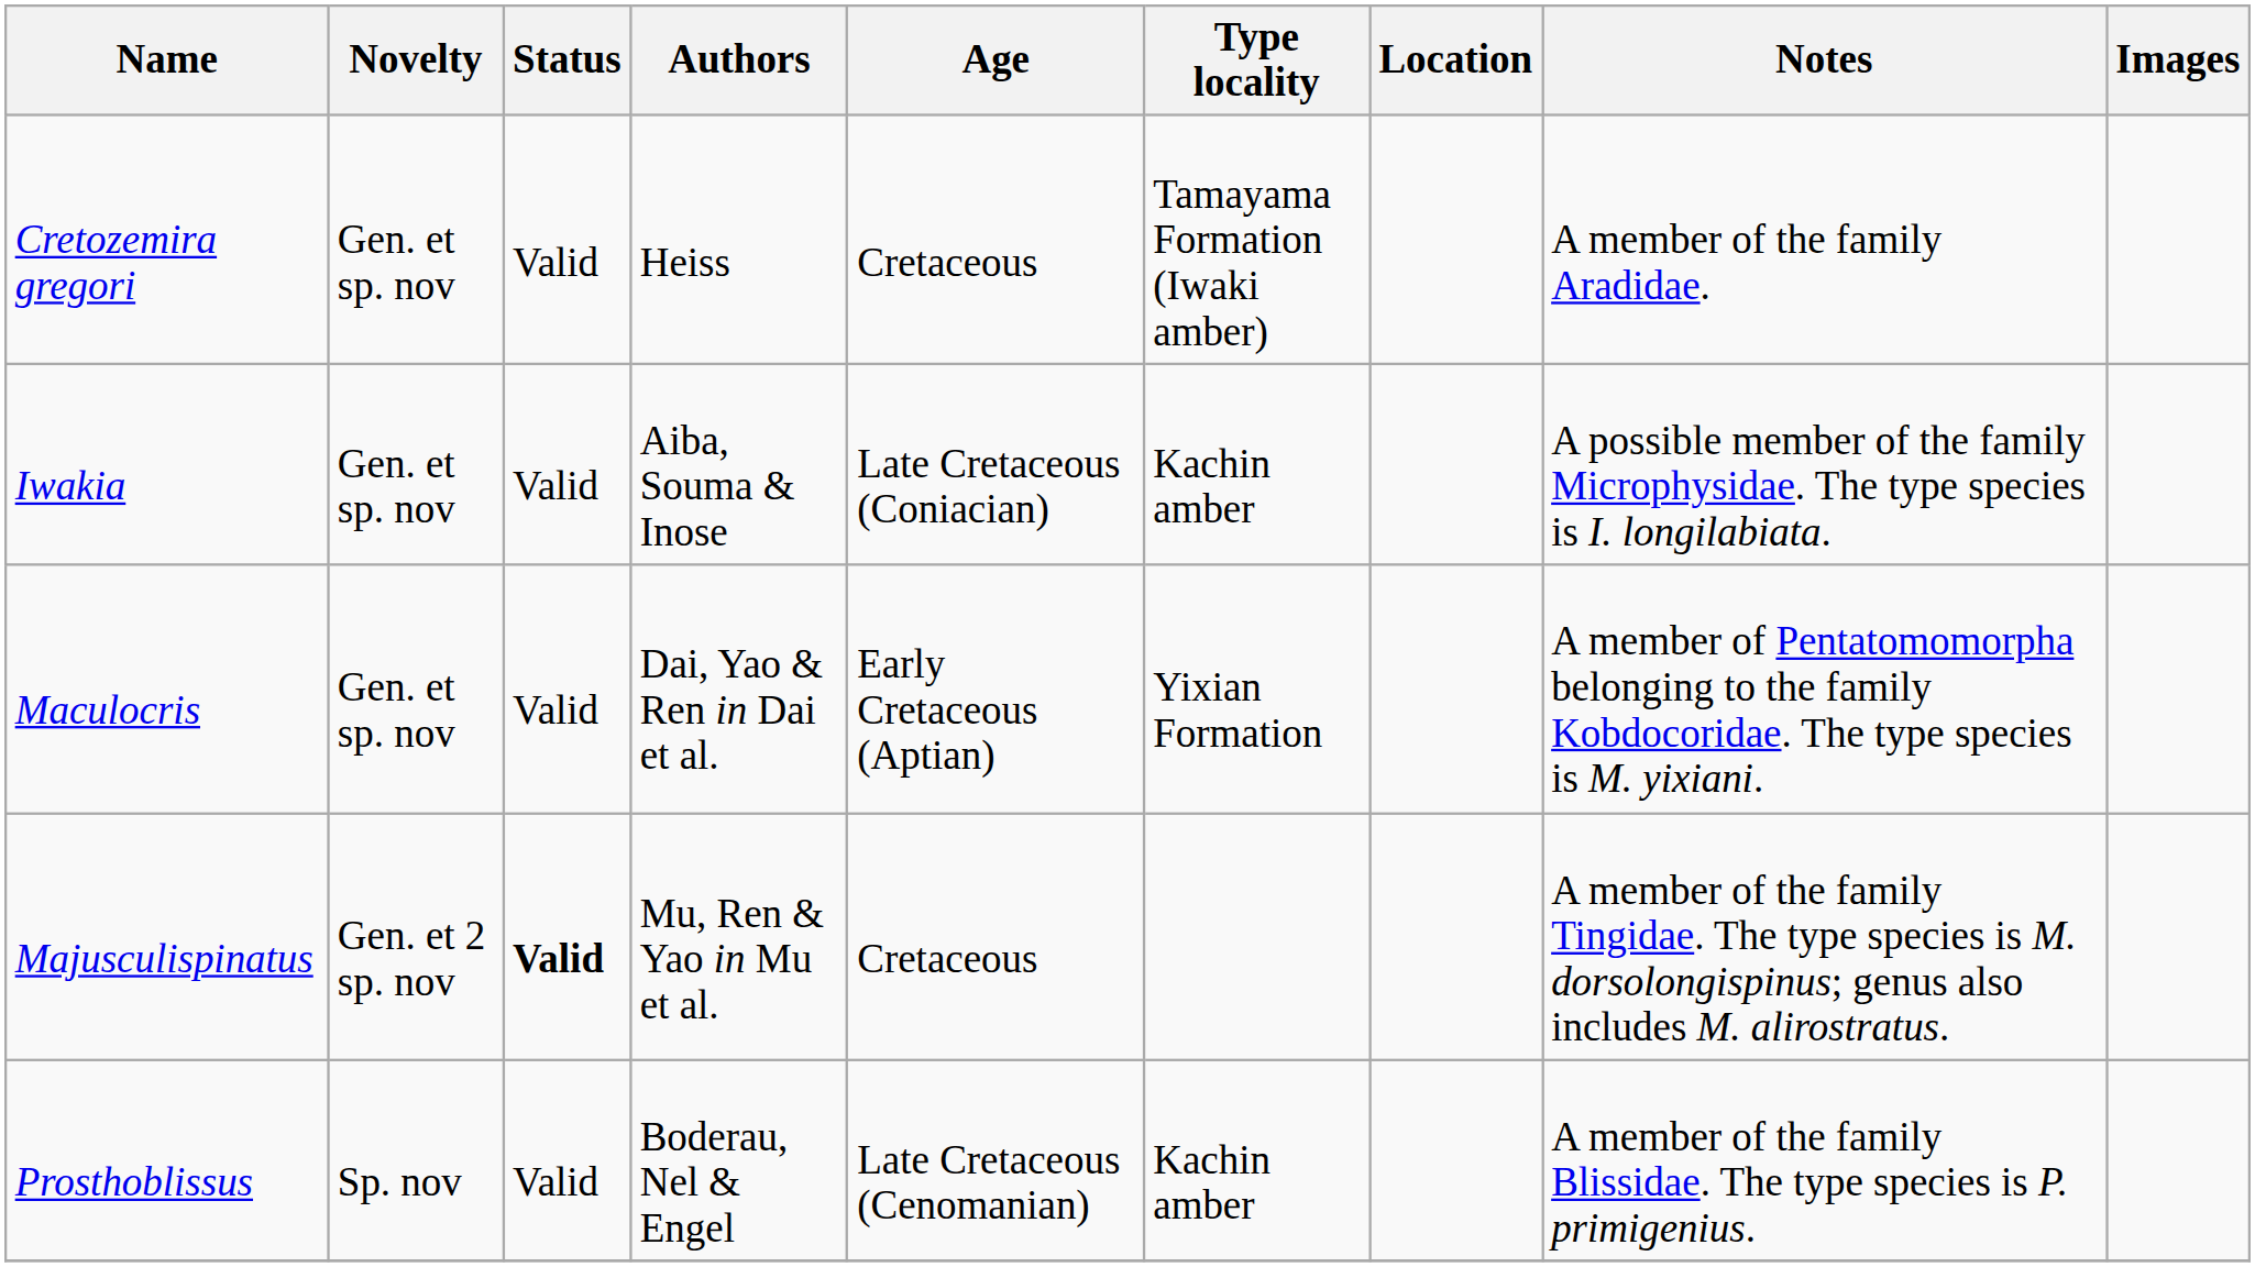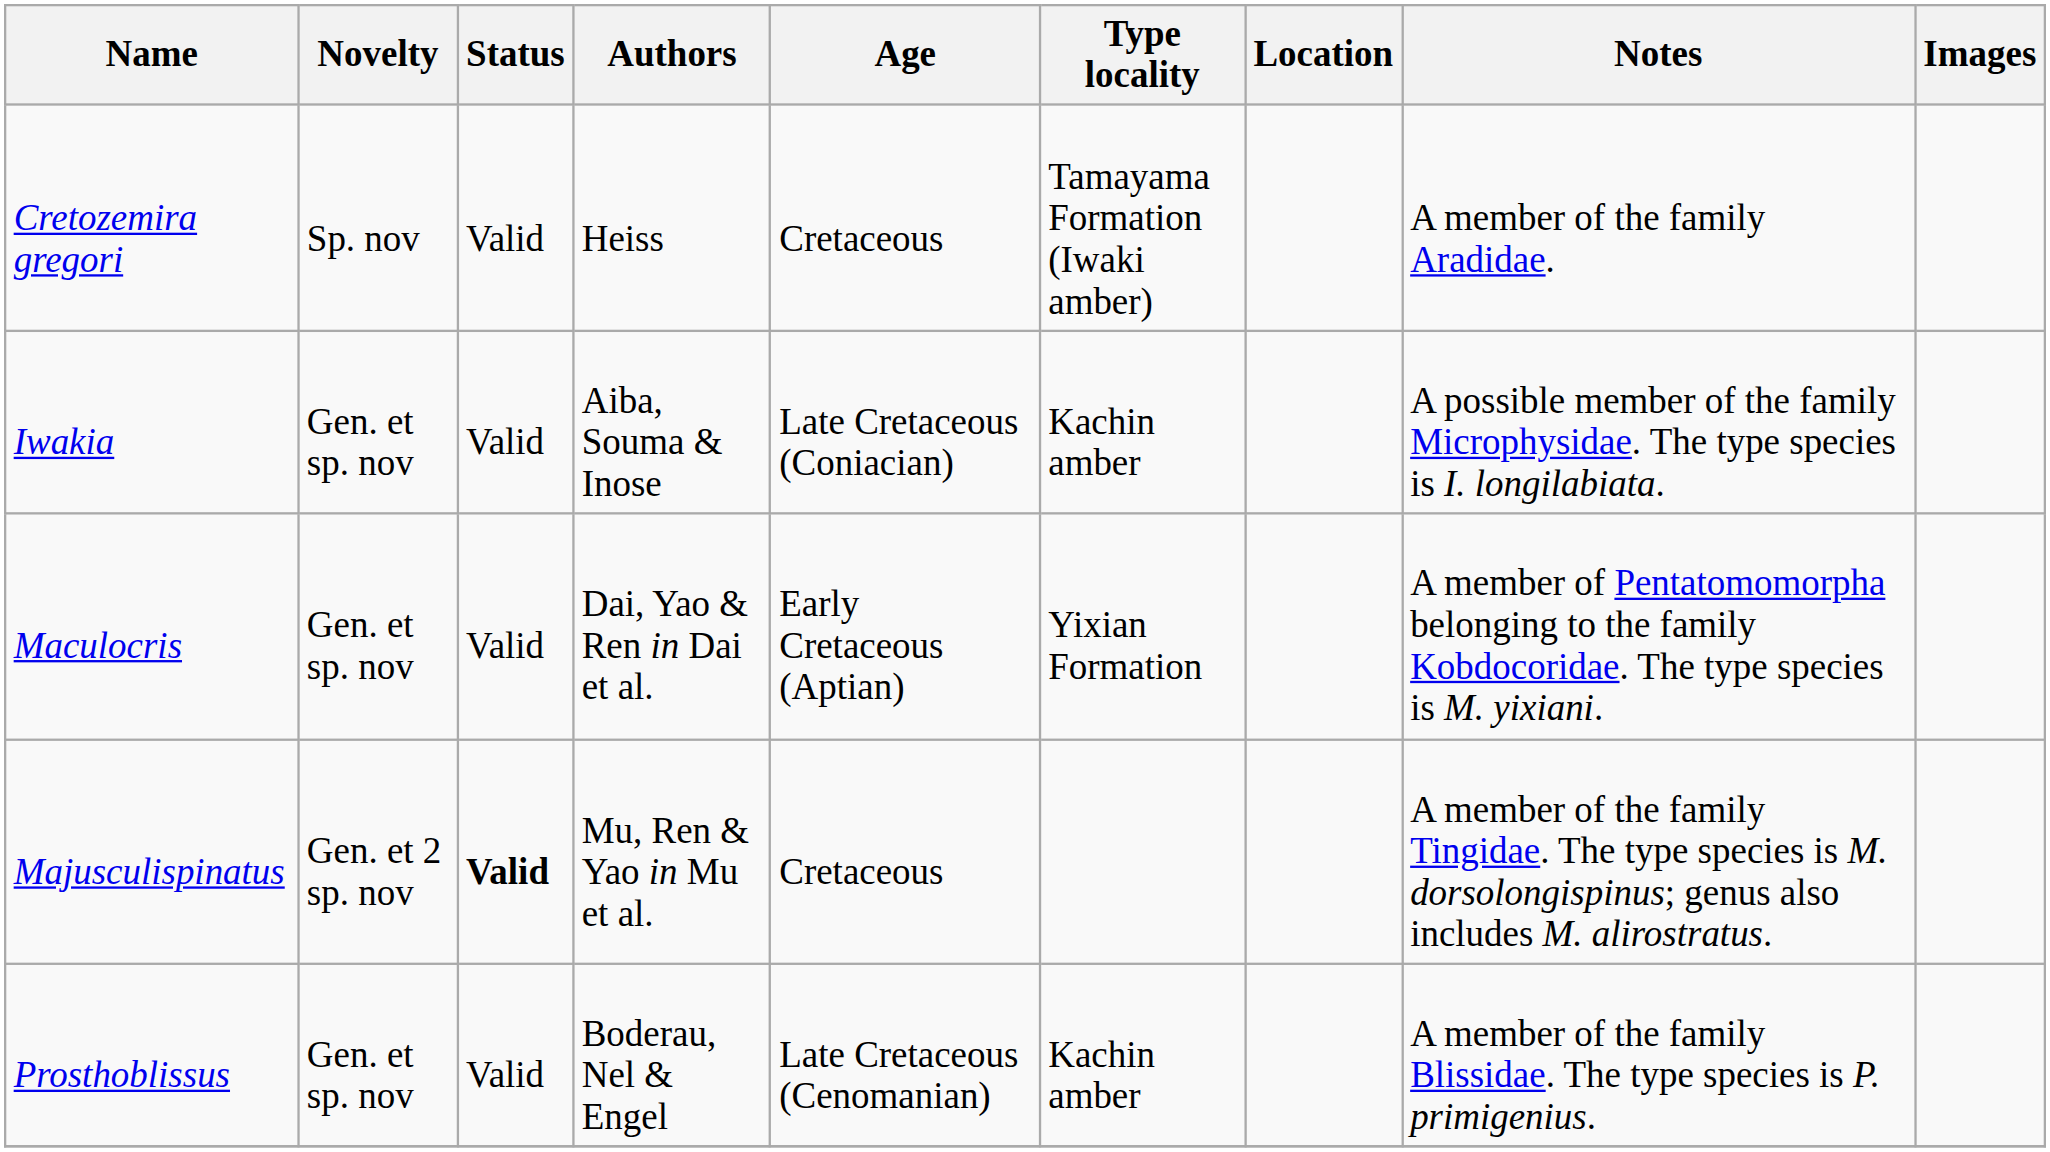 <table class="wikitable sortable" align="center" width="100%">
 <tr>
 <th>Name</th>
 <th>Novelty</th>
 <th>Status</th>
 <th>Authors</th>
 <th>Age</th>
 <th>Type locality</th>
 <th>Location</th>
 <th>Notes</th>
 <th>Images</th>
 </tr>
 <tr>
 <td><br><em><a href='#'>Cretozemira gregori</a></em></td>
-<td><br>Gen. et sp. nov</td>
+<td><br>Sp. nov</td>
 <td><br>Valid</td>
 <td><br>Heiss</td>
 <td><br>Cretaceous</td>
 <td><br>Tamayama Formation<br>(Iwaki amber)</td>
 <td><br></td>
 <td><br>A member of the family <a href='#'>Aradidae</a>.</td>
 <td></td>
 </tr>
 <tr>
 <td><br><em><a href='#'>Iwakia</a></em></td>
 <td><br>Gen. et sp. nov</td>
 <td><br>Valid</td>
 <td><br>Aiba, Souma & Inose</td>
 <td><br>Late Cretaceous (Coniacian)</td>
 <td><br>Kachin amber</td>
 <td><br></td>
 <td><br>A possible member of the family <a href='#'>Microphysidae</a>. The type species is <em>I. longilabiata</em>.</td>
 <td></td>
 </tr>
 <tr>
 <td><br><em><a href='#'>Maculocris</a></em></td>
 <td><br>Gen. et sp. nov</td>
 <td><br>Valid</td>
 <td><br>Dai, Yao & Ren <em>in</em> Dai et al.</td>
 <td><br>Early Cretaceous (Aptian)</td>
 <td><br>Yixian Formation</td>
 <td><br></td>
 <td><br>A member of <a href='#'>Pentatomomorpha</a> belonging to the family <a href='#'>Kobdocoridae</a>. The type species is <em>M. yixiani</em>.</td>
 <td></td>
 </tr>
 <tr>
 <td><br><em><a href='#'>Majusculispinatus</a></em></td>
 <td><br>Gen. et 2 sp. nov</td>
 <td><strong><br>Valid</strong></td>
 <td><br>Mu, Ren & Yao <em>in</em> Mu et al.</td>
 <td><br>Cretaceous</td>
 <td></td>
 <td><br></td>
 <td><br>A member of the family <a href='#'>Tingidae</a>. The type species is <em>M. dorsolongispinus</em>; genus also includes <em>M. alirostratus</em>.</td>
 <td></td>
 </tr>
 <tr>
 <td><br><em><a href='#'>Prosthoblissus</a></em></td>
-<td><br>Sp. nov</td>
+<td><br>Gen. et sp. nov</td>
 <td><br>Valid</td>
 <td><br>Boderau, Nel & Engel</td>
 <td><br>Late Cretaceous (Cenomanian)</td>
 <td><br>Kachin amber</td>
 <td><br></td>
 <td><br>A member of the family <a href='#'>Blissidae</a>. The type species is <em>P. primigenius</em>.</td>
 <td></td>
 </tr>
 <tr>
 </tr>
 </table>
